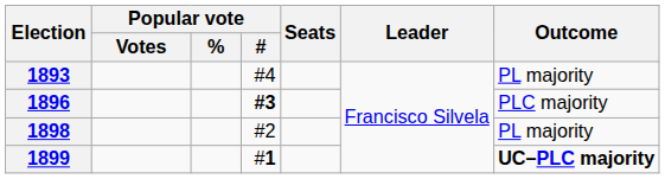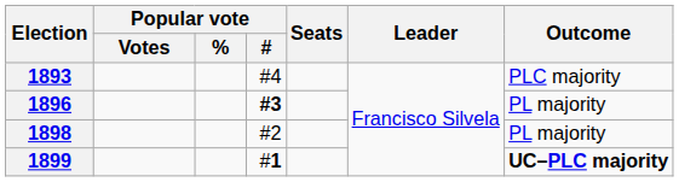 <table class="wikitable" style="text-align:right; font-size:100%; line-height:16px;">
 <tr>
 <th rowspan="2" width="65">Election</th>
 <th colspan="3">Popular vote</th>
 <th rowspan="2">Seats</th>
 <th rowspan="2">Leader</th>
 <th rowspan="2">Outcome</th>
 </tr>
 <tr>
 <th width="75">Votes</th>
 <th width="35">%</th>
 <th width="25">#</th>
 </tr>
 <tr>
 <th><a href='#'>1893</a></th>
 <td></td>
 <td></td>
 <td>#4</td>
 <td></td>
 <td align="left" rowspan="4"><a href='#'>Francisco Silvela</a></td>
-<td align="left"><a href='#'>PL</a> majority</td>
+<td align="left"><a href='#'>PLC</a> majority</td>
 </tr>
 <tr>
 <th><a href='#'>1896</a></th>
 <td></td>
 <td></td>
 <td><strong>#3</strong></td>
 <td></td>
-<td align="left"><a href='#'>PLC</a> majority</td>
+<td align="left"><a href='#'>PL</a> majority</td>
 </tr>
 <tr>
 <th><a href='#'>1898</a></th>
 <td></td>
 <td></td>
 <td>#2</td>
 <td></td>
 <td align="left"><a href='#'>PL</a> majority</td>
 </tr>
 <tr>
 <th><a href='#'>1899</a></th>
 <td></td>
 <td></td>
 <td>#<strong>1</strong></td>
 <td></td>
 <td align="left"><strong>UC–<a href='#'>PLC</a> majority</strong></td>
 </tr>
 </table>
